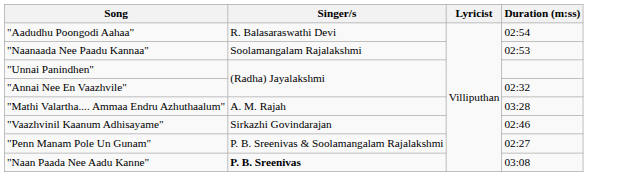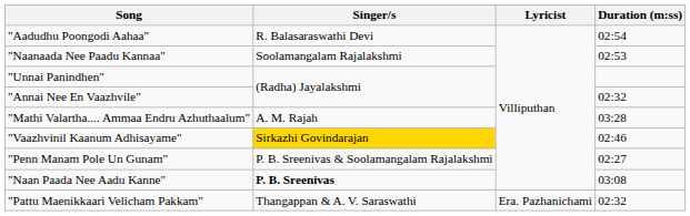 <table class="wikitable" style="font-size:95%;">
 <tr>
 <th>Song</th>
 <th>Singer/s</th>
 <th>Lyricist</th>
 <th>Duration (m:ss)</th>
 </tr>
 <tr>
 <td>"Aadudhu Poongodi Aahaa"</td>
 <td>R. Balasaraswathi Devi</td>
 <td rowspan=8>Villiputhan</td>
 <td>02:54</td>
 </tr>
 <tr>
 <td>"Naanaada Nee Paadu Kannaa"</td>
 <td>Soolamangalam Rajalakshmi</td>
 <td>02:53</td>
 </tr>
 <tr>
 <td>"Unnai Panindhen"</td>
 <td rowspan=2>(Radha) Jayalakshmi</td>
 <td></td>
 </tr>
 <tr>
 <td>"Annai Nee En Vaazhvile"</td>
 <td>02:32</td>
 </tr>
 <tr>
 <td>"Mathi Valartha.... Ammaa Endru Azhuthaalum"</td>
 <td>A. M. Rajah</td>
 <td>03:28</td>
 </tr>
 <tr>
 <td>"Vaazhvinil Kaanum Adhisayame"</td>
-<td>Sirkazhi Govindarajan</td>
+<td style="background: gold;">Sirkazhi Govindarajan</td>
 <td>02:46</td>
 </tr>
 <tr>
 <td>"Penn Manam Pole Un Gunam"</td>
 <td>P. B. Sreenivas & Soolamangalam Rajalakshmi</td>
 <td>02:27</td>
 </tr>
 <tr>
 <td>"Naan Paada Nee Aadu Kanne"</td>
 <td><strong>P. B. Sreenivas</strong></td>
 <td>03:08</td>
 </tr>
+<tr>
+<td>"Pattu Maenikkaari Velicham Pakkam"</td>
+<td>Thangappan & A. V. Saraswathi</td>
+<td>Era. Pazhanichami</td>
+<td>02:32</td>
+</tr>
 </table>
